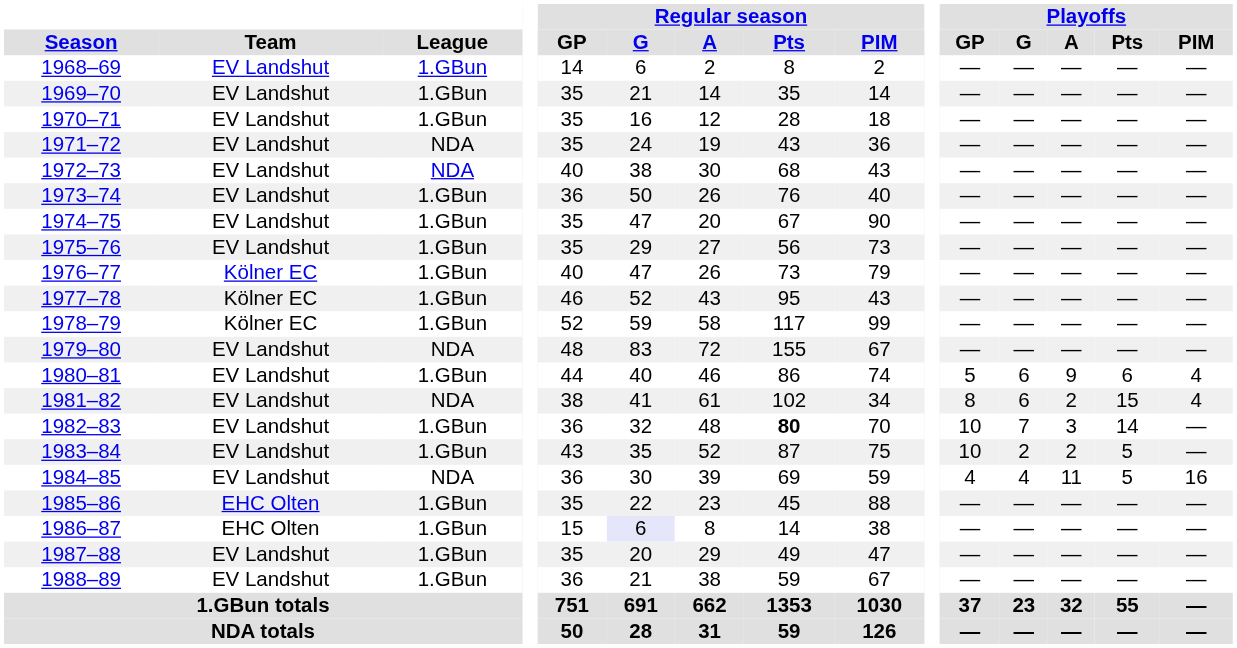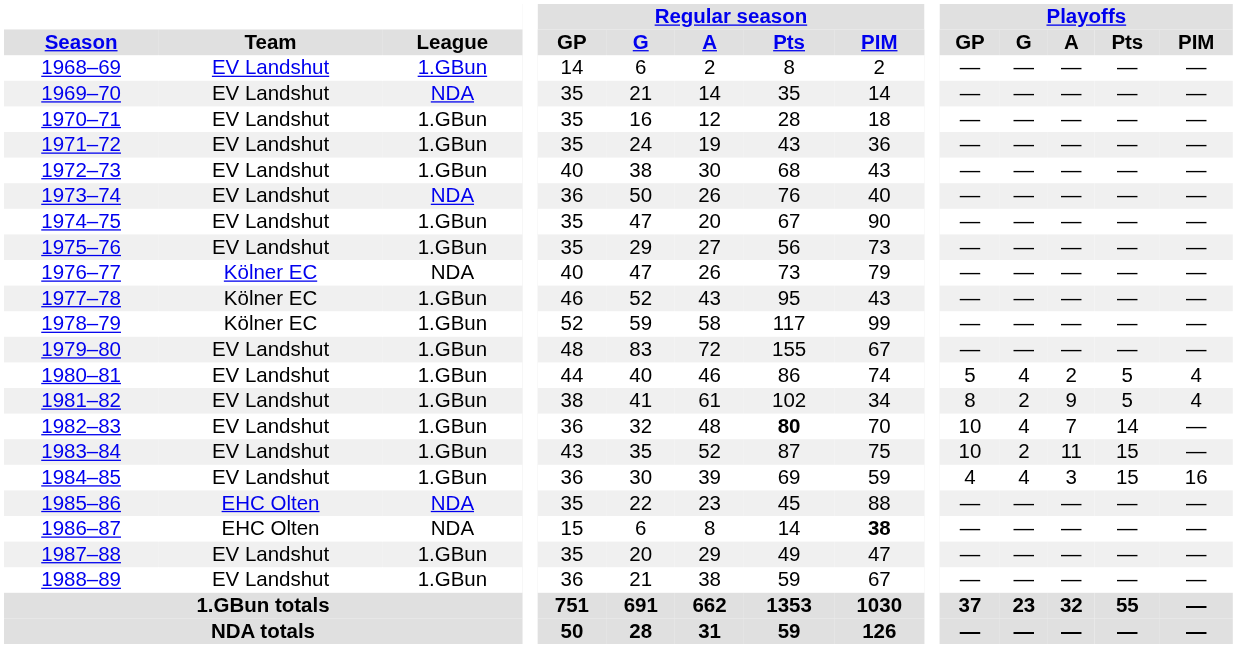 <table border="0" cellpadding="1" cellspacing="0" style="text-align:center; width:60em">
 <tr bgcolor="#e0e0e0">
 <th colspan="3" bgcolor="#ffffff"> </th>
 <th rowspan="99" bgcolor="#ffffff"> </th>
 <th colspan="5"><a href='#'>Regular season</a></th>
 <th rowspan="99" bgcolor="#ffffff"> </th>
 <th colspan="5"><a href='#'>Playoffs</a></th>
 </tr>
 <tr bgcolor="#e0e0e0">
 <th><a href='#'>Season</a></th>
 <th>Team</th>
 <th>League</th>
 <th>GP</th>
 <th><a href='#'>G</a></th>
 <th><a href='#'>A</a></th>
 <th><a href='#'>Pts</a></th>
 <th><a href='#'>PIM</a></th>
 <th>GP</th>
 <th>G</th>
 <th>A</th>
 <th>Pts</th>
 <th>PIM</th>
 </tr>
 <tr>
 <td><a href='#'>1968–69</a></td>
 <td><a href='#'>EV Landshut</a></td>
 <td><a href='#'>1.GBun</a></td>
 <td>14</td>
 <td>6</td>
 <td>2</td>
 <td>8</td>
 <td>2</td>
 <td>—</td>
 <td>—</td>
 <td>—</td>
 <td>—</td>
 <td>—</td>
 </tr>
 <tr bgcolor="#f0f0f0">
 <td><a href='#'>1969–70</a></td>
 <td>EV Landshut</td>
-<td>1.GBun</td>
+<td><a href='#'>NDA</a></td>
 <td>35</td>
 <td>21</td>
 <td>14</td>
 <td>35</td>
 <td>14</td>
 <td>—</td>
 <td>—</td>
 <td>—</td>
 <td>—</td>
 <td>—</td>
 </tr>
 <tr>
 <td><a href='#'>1970–71</a></td>
 <td>EV Landshut</td>
 <td>1.GBun</td>
 <td>35</td>
 <td>16</td>
 <td>12</td>
 <td>28</td>
 <td>18</td>
 <td>—</td>
 <td>—</td>
 <td>—</td>
 <td>—</td>
 <td>—</td>
 </tr>
 <tr bgcolor="#f0f0f0">
 <td><a href='#'>1971–72</a></td>
 <td>EV Landshut</td>
-<td>NDA</td>
+<td>1.GBun</td>
 <td>35</td>
 <td>24</td>
 <td>19</td>
 <td>43</td>
 <td>36</td>
 <td>—</td>
 <td>—</td>
 <td>—</td>
 <td>—</td>
 <td>—</td>
 </tr>
 <tr>
 <td><a href='#'>1972–73</a></td>
 <td>EV Landshut</td>
-<td><a href='#'>NDA</a></td>
+<td>1.GBun</td>
 <td>40</td>
 <td>38</td>
 <td>30</td>
 <td>68</td>
 <td>43</td>
 <td>—</td>
 <td>—</td>
 <td>—</td>
 <td>—</td>
 <td>—</td>
 </tr>
 <tr bgcolor="#f0f0f0">
 <td><a href='#'>1973–74</a></td>
 <td>EV Landshut</td>
-<td>1.GBun</td>
+<td><a href='#'>NDA</a></td>
 <td>36</td>
 <td>50</td>
 <td>26</td>
 <td>76</td>
 <td>40</td>
 <td>—</td>
 <td>—</td>
 <td>—</td>
 <td>—</td>
 <td>—</td>
 </tr>
 <tr>
 <td><a href='#'>1974–75</a></td>
 <td>EV Landshut</td>
 <td>1.GBun</td>
 <td>35</td>
 <td>47</td>
 <td>20</td>
 <td>67</td>
 <td>90</td>
 <td>—</td>
 <td>—</td>
 <td>—</td>
 <td>—</td>
 <td>—</td>
 </tr>
 <tr bgcolor="#f0f0f0">
 <td><a href='#'>1975–76</a></td>
 <td>EV Landshut</td>
 <td>1.GBun</td>
 <td>35</td>
 <td>29</td>
 <td>27</td>
 <td>56</td>
 <td>73</td>
 <td>—</td>
 <td>—</td>
 <td>—</td>
 <td>—</td>
 <td>—</td>
 </tr>
 <tr>
 <td><a href='#'>1976–77</a></td>
 <td><a href='#'>Kölner EC</a></td>
-<td>1.GBun</td>
+<td>NDA</td>
 <td>40</td>
 <td>47</td>
 <td>26</td>
 <td>73</td>
 <td>79</td>
 <td>—</td>
 <td>—</td>
 <td>—</td>
 <td>—</td>
 <td>—</td>
 </tr>
 <tr bgcolor="#f0f0f0">
 <td><a href='#'>1977–78</a></td>
 <td>Kölner EC</td>
 <td>1.GBun</td>
 <td>46</td>
 <td>52</td>
 <td>43</td>
 <td>95</td>
 <td>43</td>
 <td>—</td>
 <td>—</td>
 <td>—</td>
 <td>—</td>
 <td>—</td>
 </tr>
 <tr>
 <td><a href='#'>1978–79</a></td>
 <td>Kölner EC</td>
 <td>1.GBun</td>
 <td>52</td>
 <td>59</td>
 <td>58</td>
 <td>117</td>
 <td>99</td>
 <td>—</td>
 <td>—</td>
 <td>—</td>
 <td>—</td>
 <td>—</td>
 </tr>
 <tr bgcolor="#f0f0f0">
 <td><a href='#'>1979–80</a></td>
 <td>EV Landshut</td>
-<td>NDA</td>
+<td>1.GBun</td>
 <td>48</td>
 <td>83</td>
 <td>72</td>
 <td>155</td>
 <td>67</td>
 <td>—</td>
 <td>—</td>
 <td>—</td>
 <td>—</td>
 <td>—</td>
 </tr>
 <tr>
 <td><a href='#'>1980–81</a></td>
 <td>EV Landshut</td>
 <td>1.GBun</td>
 <td>44</td>
 <td>40</td>
 <td>46</td>
 <td>86</td>
 <td>74</td>
 <td>5</td>
-<td>6</td>
-<td>9</td>
-<td>6</td>
+<td>4</td>
+<td>2</td>
+<td>5</td>
 <td>4</td>
 </tr>
 <tr bgcolor="#f0f0f0">
 <td><a href='#'>1981–82</a></td>
 <td>EV Landshut</td>
-<td>NDA</td>
+<td>1.GBun</td>
 <td>38</td>
 <td>41</td>
 <td>61</td>
 <td>102</td>
 <td>34</td>
 <td>8</td>
-<td>6</td>
 <td>2</td>
-<td>15</td>
+<td>9</td>
+<td>5</td>
 <td>4</td>
 </tr>
 <tr>
 <td><a href='#'>1982–83</a></td>
 <td>EV Landshut</td>
 <td>1.GBun</td>
 <td>36</td>
 <td>32</td>
 <td>48</td>
 <td><strong>80</strong></td>
 <td>70</td>
 <td>10</td>
+<td>4</td>
 <td>7</td>
-<td>3</td>
 <td>14</td>
 <td>—</td>
 </tr>
 <tr bgcolor="#f0f0f0">
 <td><a href='#'>1983–84</a></td>
 <td>EV Landshut</td>
 <td>1.GBun</td>
 <td>43</td>
 <td>35</td>
 <td>52</td>
 <td>87</td>
 <td>75</td>
 <td>10</td>
 <td>2</td>
-<td>2</td>
-<td>5</td>
+<td>11</td>
+<td>15</td>
 <td>—</td>
 </tr>
 <tr>
 <td><a href='#'>1984–85</a></td>
 <td>EV Landshut</td>
-<td>NDA</td>
+<td>1.GBun</td>
 <td>36</td>
 <td>30</td>
 <td>39</td>
 <td>69</td>
 <td>59</td>
 <td>4</td>
 <td>4</td>
-<td>11</td>
-<td>5</td>
+<td>3</td>
+<td>15</td>
 <td>16</td>
 </tr>
 <tr bgcolor="#f0f0f0">
 <td><a href='#'>1985–86</a></td>
 <td><a href='#'>EHC Olten</a></td>
-<td>1.GBun</td>
+<td><a href='#'>NDA</a></td>
 <td>35</td>
 <td>22</td>
 <td>23</td>
 <td>45</td>
 <td>88</td>
 <td>—</td>
 <td>—</td>
 <td>—</td>
 <td>—</td>
 <td>—</td>
 </tr>
 <tr>
 <td><a href='#'>1986–87</a></td>
 <td>EHC Olten</td>
-<td>1.GBun</td>
+<td>NDA</td>
 <td>15</td>
-<td style="background: lavender;">6</td>
+<td>6</td>
 <td>8</td>
 <td>14</td>
-<td>38</td>
+<td><strong>38</strong></td>
 <td>—</td>
 <td>—</td>
 <td>—</td>
 <td>—</td>
 <td>—</td>
 </tr>
 <tr bgcolor="#f0f0f0">
 <td><a href='#'>1987–88</a></td>
 <td>EV Landshut</td>
 <td>1.GBun</td>
 <td>35</td>
 <td>20</td>
 <td>29</td>
 <td>49</td>
 <td>47</td>
 <td>—</td>
 <td>—</td>
 <td>—</td>
 <td>—</td>
 <td>—</td>
 </tr>
 <tr>
 <td><a href='#'>1988–89</a></td>
 <td>EV Landshut</td>
 <td>1.GBun</td>
 <td>36</td>
 <td>21</td>
 <td>38</td>
 <td>59</td>
 <td>67</td>
 <td>—</td>
 <td>—</td>
 <td>—</td>
 <td>—</td>
 <td>—</td>
 </tr>
 <tr bgcolor="#e0e0e0">
 <th colspan="3">1.GBun totals</th>
 <th>751</th>
 <th>691</th>
 <th>662</th>
 <th>1353</th>
 <th>1030</th>
 <th>37</th>
 <th>23</th>
 <th>32</th>
 <th>55</th>
 <th>—</th>
 </tr>
 <tr bgcolor="#e0e0e0">
 <th colspan="3">NDA totals</th>
 <th>50</th>
 <th>28</th>
 <th>31</th>
 <th>59</th>
 <th>126</th>
 <th>—</th>
 <th>—</th>
 <th>—</th>
 <th>—</th>
 <th>—</th>
 </tr>
 </table>
